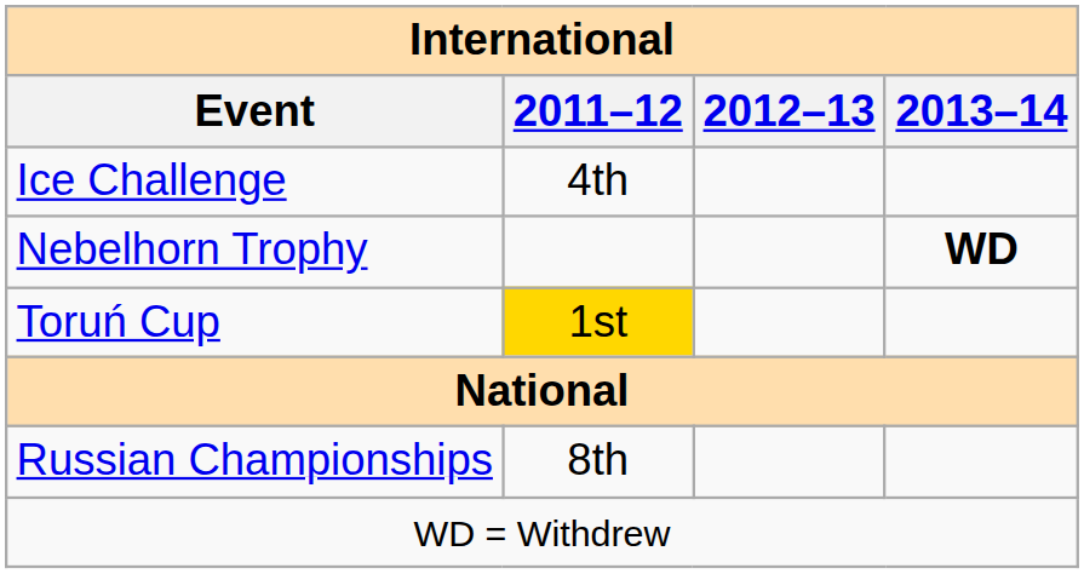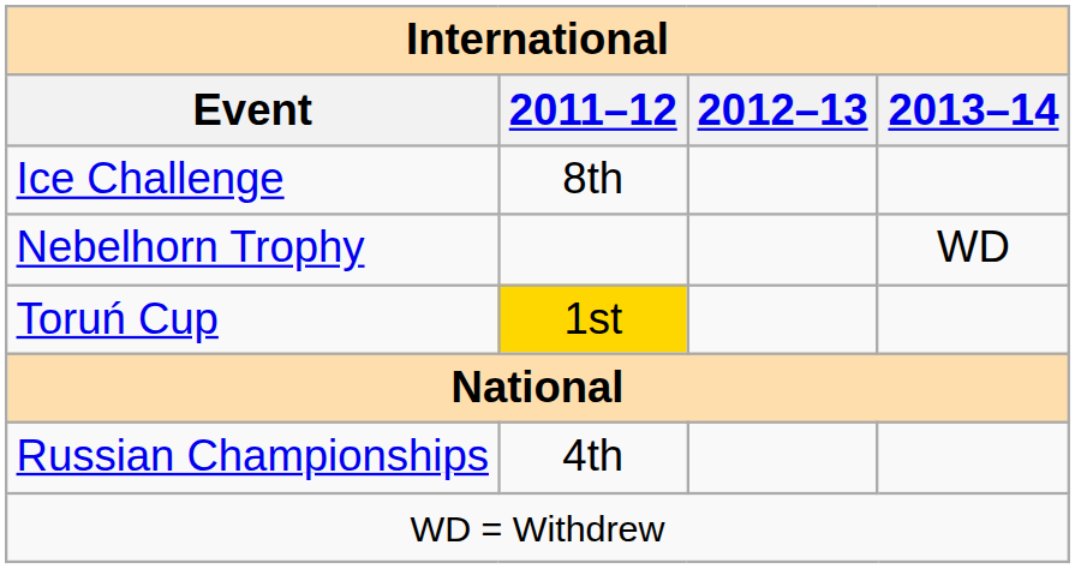 <table class="wikitable" style="text-align:center">
 <tr>
 <th style="background-color: #ffdead; " colspan=4 align=center><strong>International</strong></th>
 </tr>
 <tr>
 <th>Event</th>
 <th><a href='#'>2011–12</a></th>
 <th><a href='#'>2012–13</a></th>
 <th><a href='#'>2013–14</a></th>
 </tr>
 <tr>
 <td align=left><a href='#'>Ice Challenge</a></td>
-<td>4th</td>
+<td>8th</td>
 <td></td>
 <td></td>
 </tr>
 <tr>
 <td align=left><a href='#'>Nebelhorn Trophy</a></td>
 <td></td>
 <td></td>
-<td><strong>WD</strong></td>
+<td>WD</td>
 </tr>
 <tr>
 <td align=left><a href='#'>Toruń Cup</a></td>
 <td bgcolor=gold>1st</td>
 <td></td>
 <td></td>
 </tr>
 <tr>
 <th style="background-color: #ffdead; " colspan=4 align=center><strong>National</strong></th>
 </tr>
 <tr>
 <td align=left><a href='#'>Russian Championships</a></td>
-<td>8th</td>
+<td>4th</td>
 <td></td>
 <td></td>
 </tr>
 <tr>
 <td colspan=4 align=center><small> WD = Withdrew </small></td>
 </tr>
 </table>
